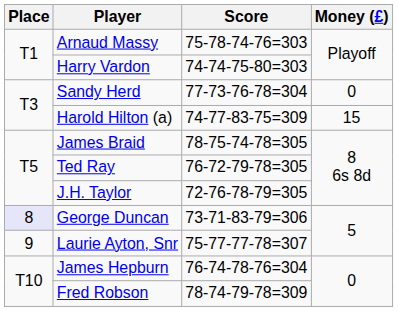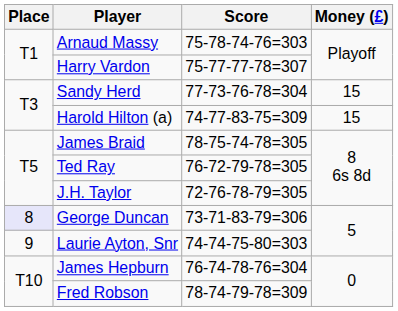 <table class=wikitable>
 <tr>
 <th>Place</th>
 <th>Player</th>
 <th>Score</th>
 <th>Money (<a href='#'>£</a>)</th>
 </tr>
 <tr>
 <td rowspan=2 align=center>T1</td>
 <td> <a href='#'>Arnaud Massy</a></td>
 <td>75-78-74-76=303</td>
 <td rowspan=2 align=center>Playoff</td>
 </tr>
 <tr>
 <td> <a href='#'>Harry Vardon</a></td>
-<td>74-74-75-80=303</td>
+<td>75-77-77-78=307</td>
 </tr>
 <tr>
 <td rowspan=2 align=center>T3</td>
 <td> <a href='#'>Sandy Herd</a></td>
 <td>77-73-76-78=304</td>
-<td align=center>0</td>
+<td align=center>15</td>
 </tr>
 <tr>
 <td> <a href='#'>Harold Hilton</a> (a)</td>
 <td>74-77-83-75=309</td>
 <td align=center>15</td>
 </tr>
 <tr>
 <td rowspan=3 align=center>T5</td>
 <td> <a href='#'>James Braid</a></td>
 <td>78-75-74-78=305</td>
 <td rowspan=3 align=center>8<br>6s 8d</td>
 </tr>
 <tr>
 <td> <a href='#'>Ted Ray</a></td>
 <td>76-72-79-78=305</td>
 </tr>
 <tr>
 <td> <a href='#'>J.H. Taylor</a></td>
 <td>72-76-78-79=305</td>
 </tr>
 <tr>
 <td align=center style="background: lavender;">8</td>
 <td> <a href='#'>George Duncan</a></td>
 <td>73-71-83-79=306</td>
 <td rowspan=2 align=center>5</td>
 </tr>
 <tr>
 <td align=center>9</td>
 <td> <a href='#'>Laurie Ayton, Snr</a></td>
-<td>75-77-77-78=307</td>
+<td>74-74-75-80=303</td>
 </tr>
 <tr>
 <td rowspan=2 align=center>T10</td>
 <td> <a href='#'>James Hepburn</a></td>
 <td>76-74-78-76=304</td>
 <td rowspan=2 align=center>0</td>
 </tr>
 <tr>
 <td> <a href='#'>Fred Robson</a></td>
 <td>78-74-79-78=309</td>
 </tr>
 </table>
